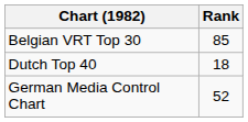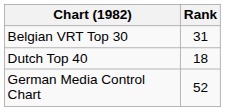 <table class="wikitable sortable">
 <tr>
 <th scope="col" width=200>Chart (1982)</th>
 <th>Rank</th>
 </tr>
 <tr>
 <td>Belgian VRT Top 30</td>
-<td style="text-align:center;">85</td>
+<td style="text-align:center;">31</td>
 </tr>
 <tr>
 <td>Dutch Top 40</td>
 <td style="text-align:center;">18</td>
 </tr>
 <tr>
 <td>German Media Control Chart</td>
 <td style="text-align:center;">52</td>
 </tr>
 </table>
